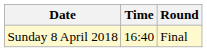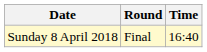 <table class="wikitable">
 <tr>
 <th>Date</th>
+<th>Round</th>
 <th>Time</th>
-<th>Round</th>
 </tr>
 <tr>
 <td style=background:lemonchiffon>Sunday 8 April 2018</td>
+<td style=background:lemonchiffon>Final</td>
 <td style=background:lemonchiffon>16:40</td>
-<td style=background:lemonchiffon>Final</td>
 </tr>
 </table>
